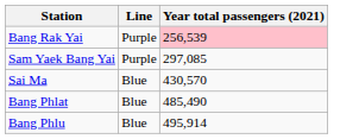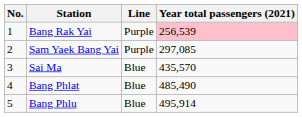 <table class="wikitable">
 <tr>
+<th>No.</th>
 <th>Station</th>
 <th>Line</th>
 <th>Year total passengers (2021)</th>
 </tr>
 <tr>
+<td>1</td>
 <td><a href='#'>Bang Rak Yai</a></td>
 <td>Purple</td>
 <td style="background: pink;">256,539</td>
 </tr>
 <tr>
+<td>2</td>
 <td><a href='#'>Sam Yaek Bang Yai</a></td>
 <td>Purple</td>
 <td>297,085</td>
 </tr>
 <tr>
+<td>3</td>
 <td><a href='#'>Sai Ma</a></td>
 <td>Blue</td>
-<td>430,570</td>
+<td>435,570</td>
 </tr>
 <tr>
+<td>4</td>
 <td><a href='#'>Bang Phlat</a></td>
 <td>Blue</td>
 <td>485,490</td>
 </tr>
 <tr>
+<td>5</td>
 <td><a href='#'>Bang Phlu</a></td>
 <td>Blue</td>
 <td>495,914</td>
 </tr>
 </table>
